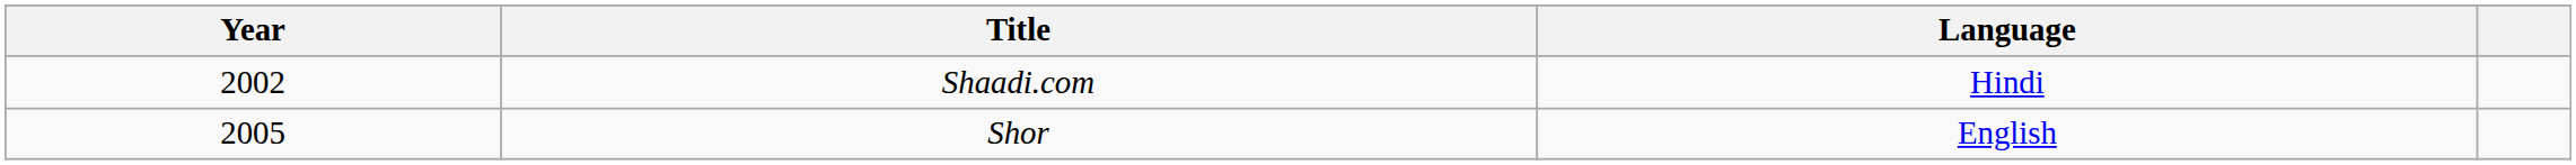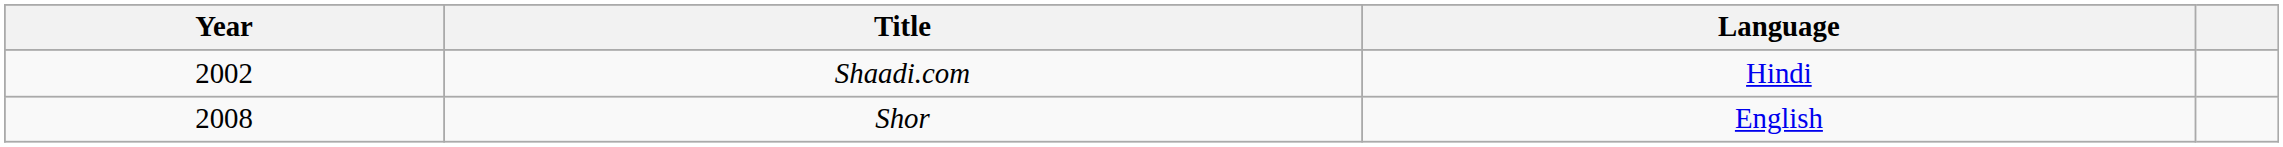 <table class="wikitable"; sortable" style="width: 100%; text-align: center;">
 <tr>
 <th>Year</th>
 <th>Title</th>
 <th>Language</th>
 <th class="unsortable" ></th>
 </tr>
 <tr>
 <td>2002</td>
 <td><em>Shaadi.com</em></td>
 <td><a href='#'>Hindi</a></td>
 <td></td>
 </tr>
 <tr>
-<td>2005</td>
+<td>2008</td>
 <td><em>Shor</em></td>
 <td><a href='#'>English</a></td>
 <td></td>
 </tr>
 </table>
